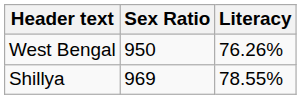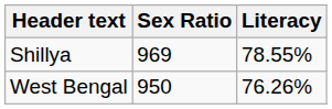 <table class="wikitable">
 <tr>
 <th>Header text</th>
 <th>Sex Ratio</th>
 <th>Literacy</th>
 </tr>
 <tr>
+<td>Shillya</td>
+<td>969</td>
+<td>78.55%</td>
+</tr>
+<tr>
 <td>West Bengal</td>
 <td>950</td>
 <td>76.26%</td>
 </tr>
-<tr>
-<td>Shillya</td>
-<td>969</td>
-<td>78.55%</td>
-</tr>
 </table>
